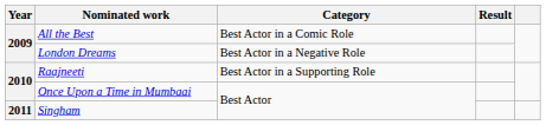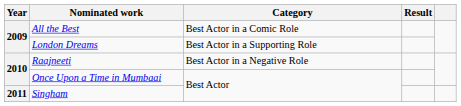 <table class="wikitable plainrowheaders" style="width:80%;">
 <tr>
 <th scope="col" style="width:4%;">Year</th>
 <th scope="col" style="width:35%;">Nominated work</th>
 <th scope="col" style="width:50%;">Category</th>
 <th scope="col" style="width:6%;">Result</th>
 <th scope="col" style="width:6%;"></th>
 </tr>
 <tr>
 <th scope="row" rowspan="2">2009</th>
 <td><em><a href='#'>All the Best</a></em></td>
 <td>Best Actor in a Comic Role</td>
 <td></td>
 <td style="text-align:center;" rowspan="2"></td>
 </tr>
 <tr>
 <td><em><a href='#'>London Dreams</a></em></td>
-<td>Best Actor in a Negative Role</td>
+<td>Best Actor in a Supporting Role</td>
 <td></td>
 </tr>
 <tr>
 <th scope="row" rowspan="2">2010</th>
 <td><em><a href='#'>Raajneeti</a></em></td>
-<td>Best Actor in a Supporting Role</td>
+<td>Best Actor in a Negative Role</td>
 <td></td>
 <td style="text-align:center;" rowspan="2"></td>
 </tr>
 <tr>
 <td><em><a href='#'>Once Upon a Time in Mumbaai</a></em></td>
 <td rowspan="2">Best Actor</td>
 <td></td>
 </tr>
 <tr>
 <th scope="row">2011</th>
 <td><em><a href='#'>Singham</a></em></td>
 <td></td>
 <td style="text-align:center;"></td>
 </tr>
 </table>
